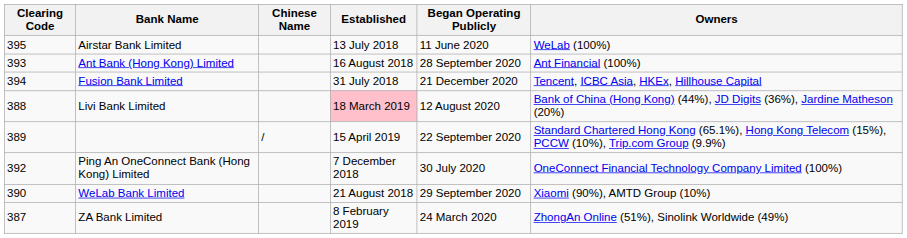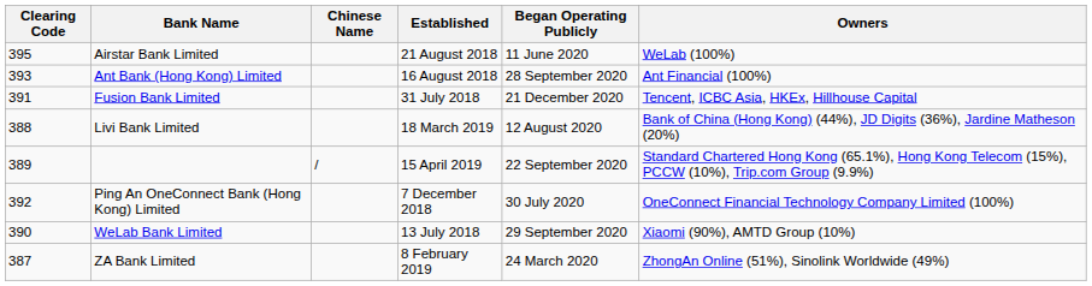 <table class="wikitable sortable">
 <tr>
 <th scope="col">Clearing Code</th>
 <th scope="col">Bank Name</th>
 <th scope="col">Chinese Name</th>
 <th scope="col">Established</th>
 <th>Began Operating Publicly</th>
 <th>Owners</th>
 </tr>
 <tr>
 <td>395</td>
 <td>Airstar Bank Limited</td>
 <td></td>
-<td>13 July 2018</td>
+<td>21 August 2018</td>
 <td>11 June 2020</td>
 <td><a href='#'>WeLab</a> (100%)</td>
 </tr>
 <tr>
 <td>393</td>
 <td><a href='#'>Ant Bank (Hong Kong) Limited</a></td>
 <td></td>
 <td>16 August 2018</td>
 <td>28 September 2020</td>
 <td><a href='#'>Ant Financial</a> (100%)</td>
 </tr>
 <tr>
-<td>394</td>
+<td>391</td>
 <td><a href='#'>Fusion Bank Limited</a></td>
 <td></td>
 <td>31 July 2018</td>
 <td>21 December 2020</td>
 <td><a href='#'>Tencent</a>, <a href='#'>ICBC Asia</a>, <a href='#'>HKEx</a>, <a href='#'>Hillhouse Capital</a></td>
 </tr>
 <tr>
 <td>388</td>
 <td>Livi Bank Limited</td>
 <td></td>
-<td style="background: pink;">18 March 2019</td>
+<td>18 March 2019</td>
 <td>12 August 2020</td>
 <td><a href='#'>Bank of China (Hong Kong)</a> (44%), <a href='#'>JD Digits</a> (36%), <a href='#'>Jardine Matheson</a> (20%)</td>
 </tr>
 <tr>
 <td>389</td>
 <td></td>
 <td>/</td>
 <td>15 April 2019</td>
 <td>22 September 2020</td>
 <td><a href='#'>Standard Chartered Hong Kong</a> (65.1%), <a href='#'>Hong Kong Telecom</a> (15%), <a href='#'>PCCW</a> (10%), <a href='#'>Trip.com Group</a> (9.9%)</td>
 </tr>
 <tr>
 <td>392</td>
 <td>Ping An OneConnect Bank (Hong Kong) Limited</td>
 <td></td>
 <td>7 December 2018</td>
 <td>30 July 2020</td>
 <td><a href='#'>OneConnect Financial Technology Company Limited</a> (100%)</td>
 </tr>
 <tr>
 <td>390</td>
 <td><a href='#'>WeLab Bank Limited</a></td>
 <td></td>
-<td>21 August 2018</td>
+<td>13 July 2018</td>
 <td>29 September 2020</td>
 <td><a href='#'>Xiaomi</a> (90%), AMTD Group (10%)</td>
 </tr>
 <tr>
 <td>387</td>
 <td>ZA Bank Limited</td>
 <td></td>
 <td>8 February 2019</td>
 <td>24 March 2020</td>
 <td><a href='#'>ZhongAn Online</a> (51%), Sinolink Worldwide (49%)</td>
 </tr>
 </table>
